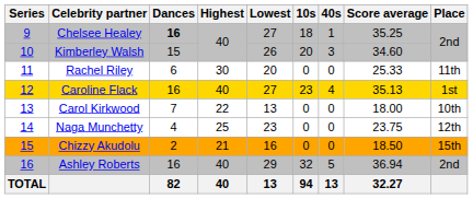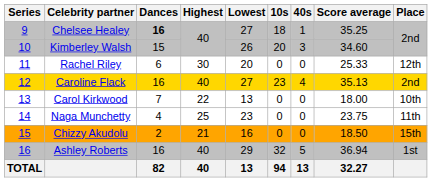 <table class="wikitable sortable" style="margin:auto;">
 <tr style="text-align:Center; background:#ccc;">
 <th>Series</th>
 <th>Celebrity partner</th>
 <th>Dances</th>
 <th>Highest</th>
 <th>Lowest</th>
 <th>10s</th>
 <th>40s</th>
 <th>Score average</th>
 <th>Place</th>
 </tr>
 <tr style="text-align:center; background:silver;">
 <td><a href='#'>9</a></td>
 <td><a href='#'>Chelsee Healey</a></td>
 <td><strong>16</strong></td>
 <td rowspan=2>40</td>
 <td>27</td>
 <td>18</td>
 <td>1</td>
 <td>35.25</td>
 <td rowspan=2>2nd</td>
 </tr>
 <tr style="text-align:center; background:silver;">
 <td><a href='#'>10</a></td>
 <td><a href='#'>Kimberley Walsh</a></td>
 <td>15</td>
 <td>26</td>
 <td>20</td>
 <td>3</td>
 <td>34.60</td>
 </tr>
 <tr style="text-align:center; background:white;">
 <td><a href='#'>11</a></td>
 <td><a href='#'>Rachel Riley</a></td>
 <td>6</td>
 <td>30</td>
 <td>20</td>
 <td>0</td>
 <td>0</td>
 <td>25.33</td>
-<td>11th</td>
+<td>12th</td>
 </tr>
 <tr style="text-align:center; background:gold;">
 <td><a href='#'>12</a></td>
 <td><a href='#'>Caroline Flack</a></td>
 <td>16</td>
 <td>40</td>
 <td>27</td>
 <td>23</td>
 <td>4</td>
 <td>35.13</td>
-<td>1st</td>
+<td>2nd</td>
 </tr>
 <tr style="text-align:center; background:white;">
 <td><a href='#'>13</a></td>
 <td><a href='#'>Carol Kirkwood</a></td>
 <td>7</td>
 <td>22</td>
 <td>13</td>
 <td>0</td>
 <td>0</td>
 <td>18.00</td>
 <td>10th</td>
 </tr>
 <tr style="text-align:center; background:white;">
 <td><a href='#'>14</a></td>
 <td><a href='#'>Naga Munchetty</a></td>
 <td>4</td>
 <td>25</td>
 <td>23</td>
 <td>0</td>
 <td>0</td>
 <td>23.75</td>
-<td>12th</td>
+<td>11th</td>
 </tr>
 <tr style="text-align:center; background:orange;">
 <td><a href='#'>15</a></td>
 <td><a href='#'>Chizzy Akudolu</a></td>
 <td>2</td>
 <td>21</td>
 <td>16</td>
 <td>0</td>
 <td>0</td>
 <td>18.50</td>
 <td>15th</td>
 </tr>
 <tr style="text-align:center; background:silver;">
 <td><a href='#'>16</a></td>
 <td><a href='#'>Ashley Roberts</a></td>
 <td>16</td>
 <td>40</td>
 <td>29</td>
 <td>32</td>
 <td>5</td>
 <td>36.94</td>
-<td>2nd</td>
+<td>1st</td>
 </tr>
 <tr>
 <th><strong>TOTAL</strong></th>
 <th></th>
 <th><strong>82</strong></th>
 <th><strong>40</strong></th>
 <th><strong>13</strong></th>
 <th><strong>94</strong></th>
 <th><strong>13</strong></th>
 <th><strong>32.27</strong></th>
 <th></th>
 </tr>
 </table>
